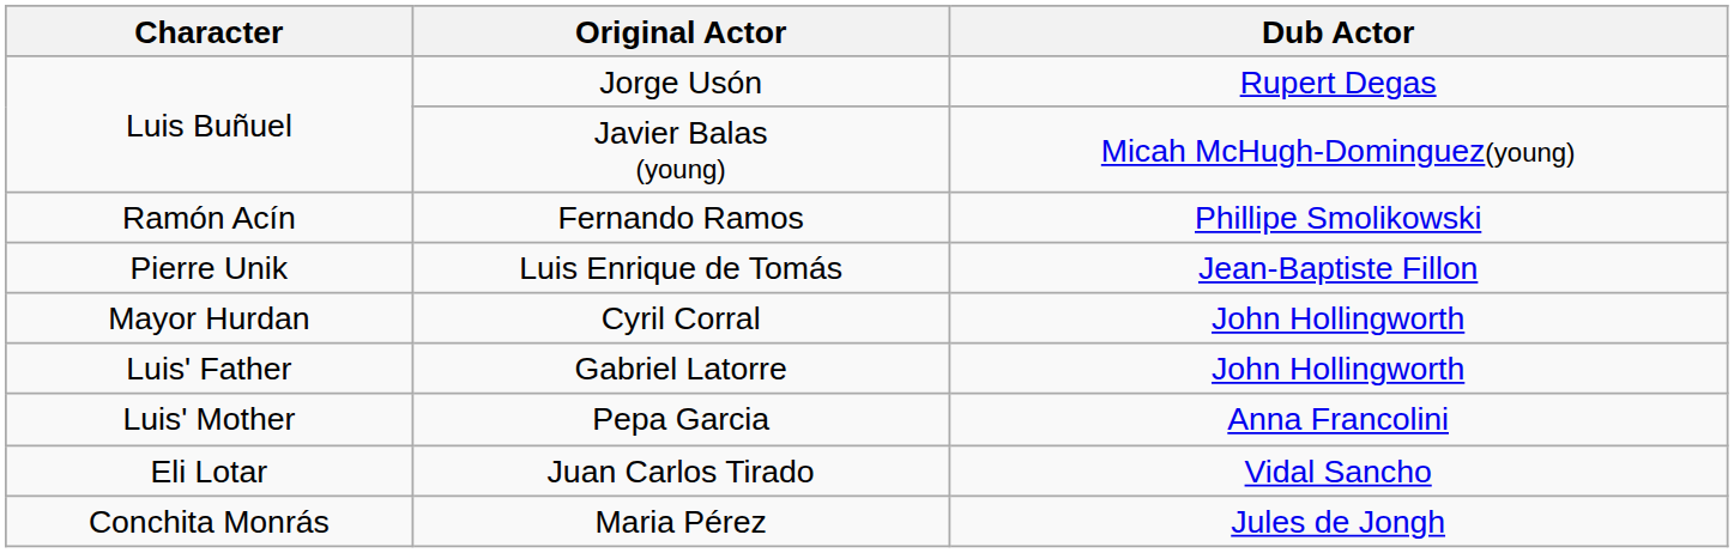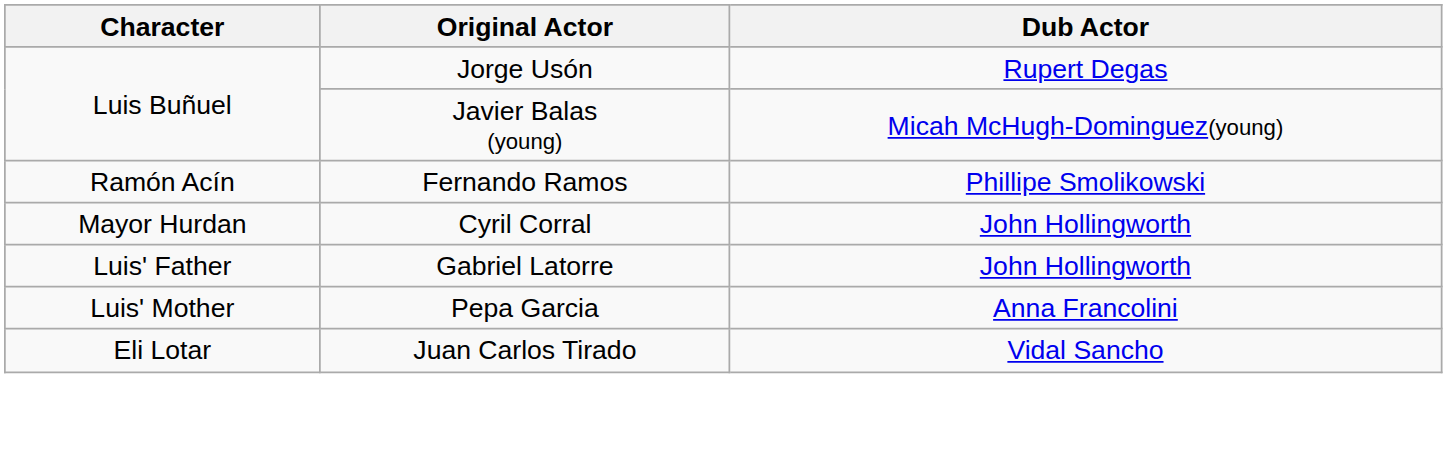 <table class="wikitable" width="65%" style="font-size: 95%; text-align: center;">
 <tr>
 <th>Character</th>
 <th>Original Actor</th>
 <th>Dub Actor</th>
 </tr>
 <tr>
 <td rowspan="2">Luis Buñuel</td>
 <td>Jorge Usón</td>
 <td><a href='#'>Rupert Degas</a></td>
 </tr>
 <tr>
 <td>Javier Balas<br><small>(young)</small></td>
 <td><a href='#'>Micah McHugh-Dominguez</a><small>(young)</small></td>
 </tr>
 <tr>
 <td>Ramón Acín</td>
 <td>Fernando Ramos</td>
 <td><a href='#'>Phillipe Smolikowski</a></td>
 </tr>
 <tr>
-<td>Pierre Unik</td>
-<td>Luis Enrique de Tomás</td>
-<td><a href='#'>Jean-Baptiste Fillon</a></td>
-</tr>
-<tr>
 <td>Mayor Hurdan</td>
 <td>Cyril Corral</td>
 <td><a href='#'>John Hollingworth</a></td>
 </tr>
 <tr>
 <td>Luis' Father</td>
 <td>Gabriel Latorre</td>
 <td><a href='#'>John Hollingworth</a></td>
 </tr>
 <tr>
 <td>Luis' Mother</td>
 <td>Pepa Garcia</td>
 <td><a href='#'>Anna Francolini</a></td>
 </tr>
 <tr>
 <td>Eli Lotar</td>
 <td>Juan Carlos Tirado</td>
 <td><a href='#'>Vidal Sancho</a></td>
 </tr>
-<tr>
-<td>Conchita Monrás</td>
-<td>Maria Pérez</td>
-<td><a href='#'>Jules de Jongh</a></td>
-</tr>
 </table>
